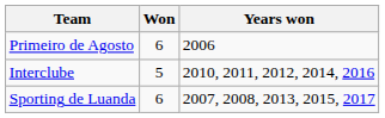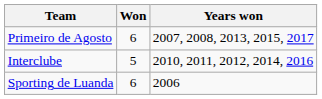 <table class="wikitable" style="text-align:left; font-size:83%">
 <tr>
 <th>Team</th>
 <th>Won</th>
 <th>Years won</th>
 </tr>
 <tr>
 <td><a href='#'>Primeiro de Agosto</a></td>
 <td align=center>6</td>
-<td>2006</td>
+<td>2007, 2008, 2013, 2015, <a href='#'>2017</a></td>
 </tr>
 <tr>
 <td><a href='#'>Interclube</a></td>
 <td align=center>5</td>
 <td>2010, 2011, 2012, 2014, <a href='#'>2016</a></td>
 </tr>
 <tr>
 <td><a href='#'>Sporting de Luanda</a></td>
 <td align=center>6</td>
-<td>2007, 2008, 2013, 2015, <a href='#'>2017</a></td>
+<td>2006</td>
 </tr>
 </table>
